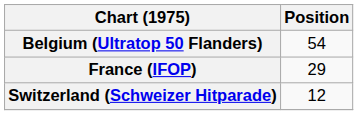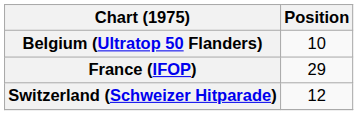 <table class="wikitable sortable plainrowheaders" style="text-align:center">
 <tr>
 <th scope="col">Chart (1975)</th>
 <th scope="col">Position</th>
 </tr>
 <tr>
 <th scope="row">Belgium (<a href='#'>Ultratop 50</a> Flanders)</th>
-<td>54</td>
+<td>10</td>
 </tr>
 <tr>
 <th scope="row">France (<a href='#'>IFOP</a>)</th>
 <td>29</td>
 </tr>
 <tr>
 <th scope="row">Switzerland (<a href='#'>Schweizer Hitparade</a>)</th>
 <td>12</td>
 </tr>
 <tr>
 </tr>
 </table>
